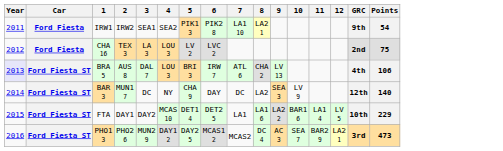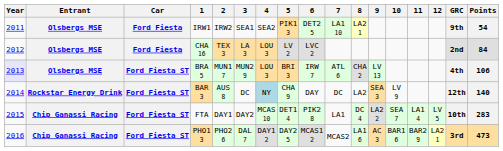 <table class="wikitable" border="1" style="text-align:center; font-size:90%;">
 <tr>
 <th>Year</th>
+<th>Entrant</th>
 <th>Car</th>
 <th>1</th>
 <th>2</th>
 <th>3</th>
 <th>4</th>
 <th>5</th>
 <th>6</th>
 <th>7</th>
 <th>8</th>
 <th>9</th>
 <th>10</th>
 <th>11</th>
 <th>12</th>
 <th>GRC</th>
 <th>Points</th>
 </tr>
 <tr>
 <td><a href='#'>2011</a></td>
+<th><a href='#'>Olsbergs MSE</a></th>
 <th><a href='#'>Ford Fiesta</a></th>
 <td>IRW1<br><small></small></td>
 <td>IRW2<br><small></small></td>
 <td>SEA1<br><small></small></td>
 <td>SEA2<br><small></small></td>
 <td style="background:#FFDF9F;">PIK1<br><small>3</small></td>
-<td style="background:#DFFFDF;">PIK2<br><small>8</small></td>
+<td style="background:#DFFFDF;">DET2<br><small>5</small></td>
 <td style="background:#DFFFDF;">LA1<br><small>10</small></td>
 <td style="background:#FFFFBF;">LA2<br><small>1</small></td>
 <td></td>
 <td></td>
 <td></td>
 <td></td>
 <th>9th</th>
 <th>54</th>
 </tr>
 <tr>
 <td><a href='#'>2012</a></td>
+<th><a href='#'>Olsbergs MSE</a></th>
 <th><a href='#'>Ford Fiesta</a></th>
 <td style="background:#DFFFDF;">CHA<br><small>16</small></td>
 <td style="background:#FFDF9F;">TEX<br><small>3</small></td>
 <td style="background:#FFDF9F;">LA <br><small>3</small></td>
 <td style="background:#FFDF9F;">LOU <br><small>3</small></td>
 <td style="background:#DFDFDF;">LV<br><small>2</small></td>
 <td style="background:#DFDFDF;">LVC<br><small>2</small></td>
 <td></td>
 <td></td>
 <td></td>
 <td></td>
 <td></td>
 <td></td>
 <th style="background:#DFDFDF;">2nd</th>
-<th style="background:#DFDFDF;">75</th>
+<th style="background:#DFDFDF;">84</th>
 </tr>
 <tr>
 <td style="background: lavender;"><a href='#'>2013</a></td>
+<th><a href='#'>Olsbergs MSE</a></th>
 <th><a href='#'>Ford Fiesta ST</a></th>
 <td style="background:#DFFFDF;">BRA<br><small>5</small></td>
-<td style="background:#DFFFDF;">AUS<br><small>8</small></td>
-<td style="background:#DFFFDF;">DAL<br><small>7</small></td>
+<td style="background:#DFFFDF;">MUN1<br><small>7</small></td>
+<td style="background:#DFFFDF;">MUN2<br><small>9</small></td>
 <td style="background:#FFDF9F;">LOU<br><small>3</small></td>
 <td style="background:#FFDF9F;">BRI<br><small>3</small></td>
 <td style="background:#DFFFDF;">IRW<br><small>7</small></td>
 <td style="background:#DFFFDF;">ATL<br><small>6</small></td>
 <td style="background:#DFDFDF;">CHA<br><small>2</small></td>
 <td style="background:#DFFFDF;">LV<br><small>13</small></td>
 <td></td>
 <td></td>
 <td></td>
 <th>4th</th>
 <th>106</th>
 </tr>
 <tr>
 <td><a href='#'>2014</a></td>
+<th><a href='#'>Rockstar Energy Drink</a></th>
 <th><a href='#'>Ford Fiesta ST</a></th>
 <td style="background:#FFDF9F;">BAR<br><small>3</small></td>
-<td style="background:#DFFFDF;">MUN1<br><small>7</small></td>
+<td style="background:#DFFFDF;">AUS<br><small>8</small></td>
 <td>DC<br><small></small></td>
-<td>NY<br><small></small></td>
+<td style="background: lightblue;">NY<br><small></small></td>
 <td style="background:#DFFFDF;">CHA<br><small>9</small></td>
 <td>DAY<br><small></small></td>
 <td>DC<br><small></small></td>
 <td>LA2<br><small></small></td>
 <td style="background:#FFDF9F;">SEA<br><small>3</small></td>
 <td>LV<br><small>9</small></td>
 <td></td>
 <td></td>
 <th>12th</th>
 <th>140</th>
 </tr>
 <tr>
 <td><a href='#'>2015</a></td>
+<th><a href='#'>Chip Ganassi Racing</a></th>
 <th><a href='#'>Ford Fiesta ST</a></th>
 <td>FTA<br><small></small></td>
 <td>DAY1<br><small></small></td>
 <td>DAY2<br><small></small></td>
 <td style="background:#DFFFDF;">MCAS<br><small>10</small></td>
 <td style="background:#DFFFDF;">DET1<br><small>4</small></td>
-<td style="background:#DFFFDF;">DET2<br><small>5</small></td>
+<td style="background:#DFFFDF;">PIK2<br><small>8</small></td>
 <td>LA1<br><small></small></td>
-<td style="background:#DFFFDF;">LA1<br><small>6</small></td>
+<td style="background:#DFFFDF;">DC<br><small>4</small></td>
 <td style="background:#DFDFDF;">LA2<br><small>2</small></td>
-<td style="background:#DFFFDF;">BAR1<br><small>6</small></td>
+<td style="background:#DFFFDF;">SEA<br><small>7</small></td>
 <td style="background:#DFFFDF;">LA1<br><small>4</small></td>
 <td style="background:#DFFFDF;">LV<br><small>5</small></td>
 <th>10th</th>
-<th>229</th>
+<th>283</th>
 </tr>
 <tr>
 <td><a href='#'>2016</a></td>
+<th><a href='#'>Chip Ganassi Racing</a></th>
 <th><a href='#'>Ford Fiesta ST</a></th>
 <td style="background:#FFDF9F;">PHO1<br><small>3</small></td>
 <td style="background:#DFFFDF;">PHO2<br><small>6</small></td>
-<td style="background:#DFFFDF;">MUN2<br><small>9</small></td>
+<td style="background:#DFFFDF;">DAL<br><small>7</small></td>
 <td style="background:#DFDFDF;">DAY1<br><small>2</small></td>
 <td style="background:#DFFFDF;">DAY2<br><small>5</small></td>
 <td style="background:#DFDFDF;">MCAS1<br><small>2</small></td>
 <td>MCAS2<sup></sup></td>
-<td style="background:#DFFFDF;">DC<br><small>4</small></td>
+<td style="background:#DFFFDF;">LA1<br><small>6</small></td>
 <td style="background:#FFDF9F;">AC<br><small>3</small></td>
-<td style="background:#DFFFDF;">SEA<br><small>7</small></td>
+<td style="background:#DFFFDF;">BAR1<br><small>6</small></td>
 <td style="background:#DFFFDF;">BAR2<br><small>9</small></td>
 <td style="background:#FFFFBF;">LA2<br><small>1</small></td>
 <th style="background:#FFDF9F;">3rd</th>
 <th style="background:#FFDF9F;">473</th>
 </tr>
 </table>
